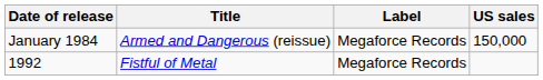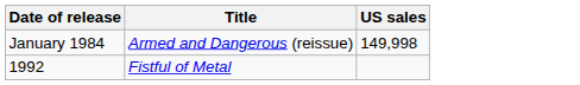 <table class="wikitable">
 <tr>
 <th>Date of release</th>
 <th>Title</th>
-<th>Label</th>
 <th>US sales</th>
 </tr>
 <tr>
 <td>January 1984</td>
 <td><em><a href='#'>Armed and Dangerous</a></em> (reissue)</td>
-<td>Megaforce Records</td>
-<td>150,000</td>
+<td>149,998</td>
 </tr>
 <tr>
 <td>1992</td>
 <td><em><a href='#'>Fistful of Metal</a></em></td>
-<td>Megaforce Records</td>
 <td></td>
 </tr>
 </table>
